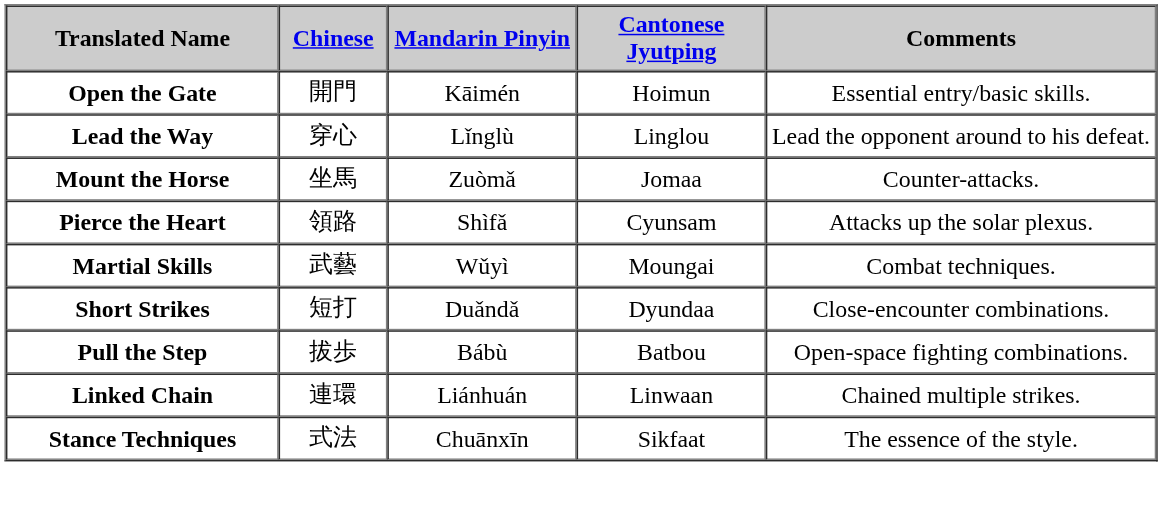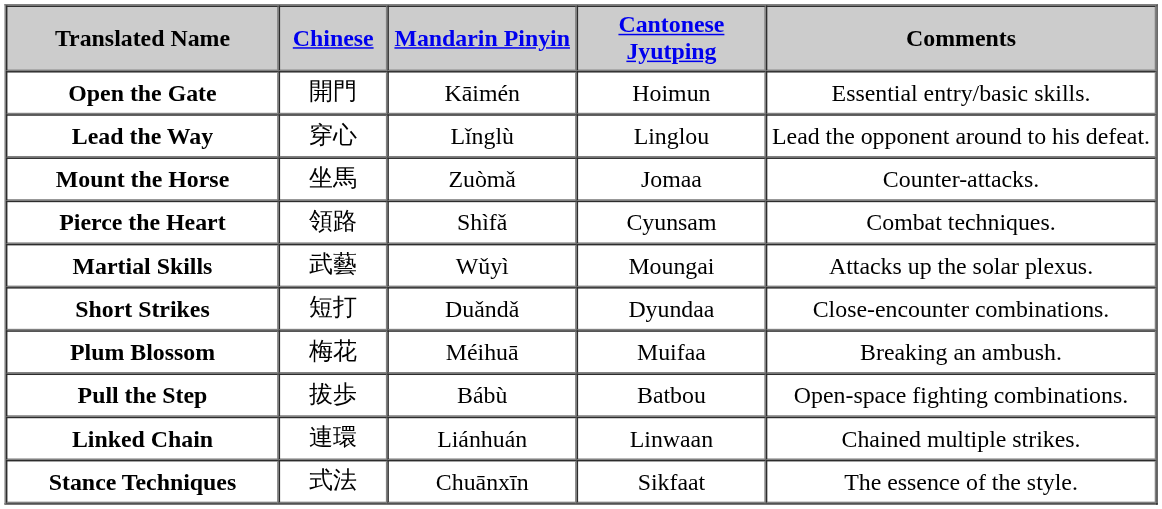 <table align="center" border="1" cellspacing="0" cellpadding="3">
 <tr>
 <th style="background-color:#CCCCCC; width:175px;">Translated Name</th>
 <th style="background-color:#CCCCCC; width:65px;"><a href='#'>Chinese</a></th>
 <th style="background-color:#CCCCCC; width:119px;"><a href='#'>Mandarin Pinyin</a></th>
 <th style="background-color:#CCCCCC; width:119px;"><a href='#'>Cantonese Jyutping</a></th>
 <th style="background-color:#CCCCCC; ">Comments</th>
 </tr>
 <tr>
 <th>Open the Gate</th>
 <td align=center>開門</td>
 <td align=center>Kāimén</td>
 <td align=center>Hoimun</td>
 <td align=center>Essential entry/basic skills.</td>
 </tr>
 <tr>
 <th>Lead the Way</th>
 <td align=center>穿心</td>
 <td align=center>Lǐnglù</td>
 <td align=center>Linglou</td>
 <td align=center>Lead the opponent around to his defeat.</td>
 </tr>
 <tr>
 <th>Mount the Horse</th>
 <td align=center>坐馬</td>
 <td align=center>Zuòmǎ</td>
 <td align=center>Jomaa</td>
 <td align=center>Counter-attacks.</td>
 </tr>
 <tr>
 <th>Pierce the Heart</th>
 <td align=center>領路</td>
 <td align=center>Shìfǎ</td>
 <td align=center>Cyunsam</td>
-<td align=center>Attacks up the solar plexus.</td>
+<td align=center>Combat techniques.</td>
 </tr>
 <tr>
 <th>Martial Skills</th>
 <td align=center>武藝</td>
 <td align=center>Wǔyì</td>
 <td align=center>Moungai</td>
-<td align=center>Combat techniques.</td>
+<td align=center>Attacks up the solar plexus.</td>
 </tr>
 <tr>
 <th>Short Strikes</th>
 <td align=center>短打</td>
 <td align=center>Duǎndǎ</td>
 <td align=center>Dyundaa</td>
 <td align=center>Close-encounter combinations.</td>
+</tr>
+<tr>
+<th>Plum Blossom</th>
+<td align=center>梅花</td>
+<td align=center>Méihuā</td>
+<td align=center>Muifaa</td>
+<td align=center>Breaking an ambush.</td>
 </tr>
 <tr>
 <th>Pull the Step</th>
 <td align=center>拔歩</td>
 <td align=center>Bábù</td>
 <td align=center>Batbou</td>
 <td align=center>Open-space fighting combinations.</td>
 </tr>
 <tr>
 <th>Linked Chain</th>
 <td align=center>連環</td>
 <td align=center>Liánhuán</td>
 <td align=center>Linwaan</td>
 <td align=center>Chained multiple strikes.</td>
 </tr>
 <tr>
 <th>Stance Techniques</th>
 <td align=center>式法</td>
 <td align=center>Chuānxīn</td>
 <td align=center>Sikfaat</td>
 <td align=center>The essence of the style.</td>
 </tr>
 </table>
